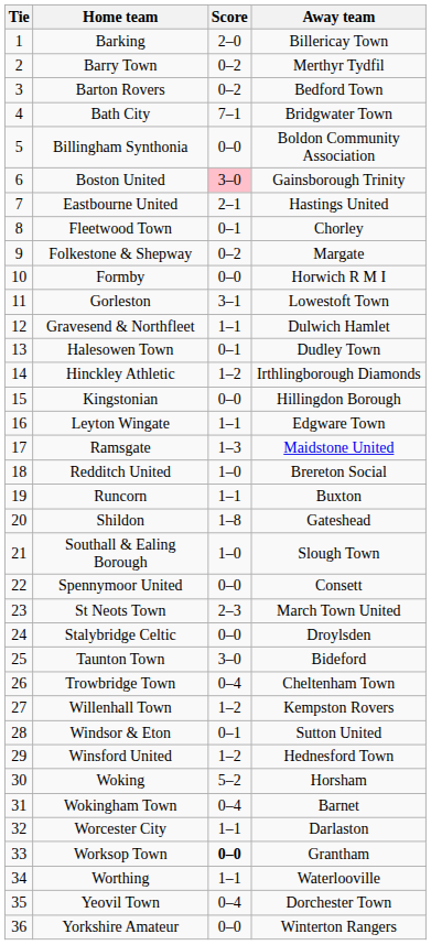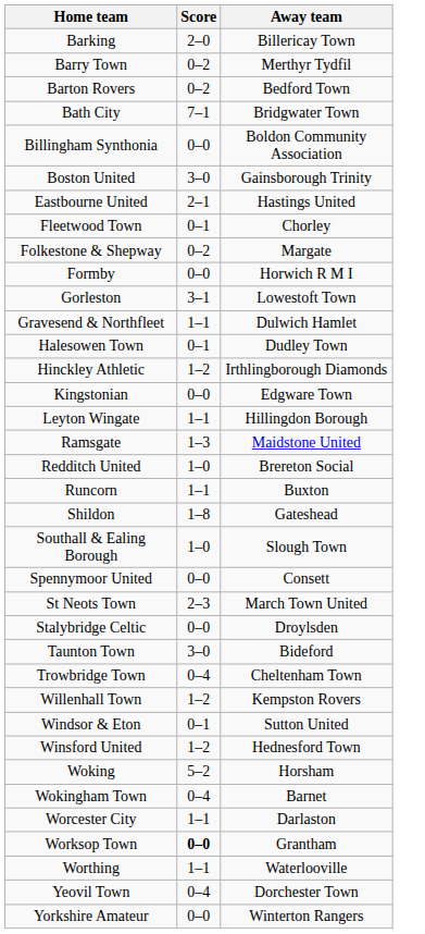 <table class="wikitable" style="text-align:center;">
 <tr>
-<th width=20>Tie</th>
 <th width=175>Home team</th>
 <th width=20>Score</th>
 <th width=175>Away team</th>
 </tr>
 <tr>
-<td>1</td>
 <td>Barking</td>
 <td>2–0</td>
 <td>Billericay Town</td>
 </tr>
 <tr>
-<td>2</td>
 <td>Barry Town</td>
 <td>0–2</td>
 <td>Merthyr Tydfil</td>
 </tr>
 <tr>
-<td>3</td>
 <td>Barton Rovers</td>
 <td>0–2</td>
 <td>Bedford Town</td>
 </tr>
 <tr>
-<td>4</td>
 <td>Bath City</td>
 <td>7–1</td>
 <td>Bridgwater Town</td>
 </tr>
 <tr>
-<td>5</td>
 <td>Billingham Synthonia</td>
 <td>0–0</td>
 <td>Boldon Community Association</td>
 </tr>
 <tr>
-<td>6</td>
 <td>Boston United</td>
-<td style="background: pink;">3–0</td>
+<td>3–0</td>
 <td>Gainsborough Trinity</td>
 </tr>
 <tr>
-<td>7</td>
 <td>Eastbourne United</td>
 <td>2–1</td>
 <td>Hastings United</td>
 </tr>
 <tr>
-<td>8</td>
 <td>Fleetwood Town</td>
 <td>0–1</td>
 <td>Chorley</td>
 </tr>
 <tr>
-<td>9</td>
 <td>Folkestone & Shepway</td>
 <td>0–2</td>
 <td>Margate</td>
 </tr>
 <tr>
-<td>10</td>
 <td>Formby</td>
 <td>0–0</td>
 <td>Horwich R M I</td>
 </tr>
 <tr>
-<td>11</td>
 <td>Gorleston</td>
 <td>3–1</td>
 <td>Lowestoft Town</td>
 </tr>
 <tr>
-<td>12</td>
 <td>Gravesend & Northfleet</td>
 <td>1–1</td>
 <td>Dulwich Hamlet</td>
 </tr>
 <tr>
-<td>13</td>
 <td>Halesowen Town</td>
 <td>0–1</td>
 <td>Dudley Town</td>
 </tr>
 <tr>
-<td>14</td>
 <td>Hinckley Athletic</td>
 <td>1–2</td>
 <td>Irthlingborough Diamonds</td>
 </tr>
 <tr>
-<td>15</td>
 <td>Kingstonian</td>
 <td>0–0</td>
+<td>Edgware Town</td>
+</tr>
+<tr>
+<td>Leyton Wingate</td>
+<td>1–1</td>
 <td>Hillingdon Borough</td>
 </tr>
 <tr>
-<td>16</td>
-<td>Leyton Wingate</td>
-<td>1–1</td>
-<td>Edgware Town</td>
-</tr>
-<tr>
-<td>17</td>
 <td>Ramsgate</td>
 <td>1–3</td>
 <td><a href='#'>Maidstone United</a></td>
 </tr>
 <tr>
-<td>18</td>
 <td>Redditch United</td>
 <td>1–0</td>
 <td>Brereton Social</td>
 </tr>
 <tr>
-<td>19</td>
 <td>Runcorn</td>
 <td>1–1</td>
 <td>Buxton</td>
 </tr>
 <tr>
-<td>20</td>
 <td>Shildon</td>
 <td>1–8</td>
 <td>Gateshead</td>
 </tr>
 <tr>
-<td>21</td>
 <td>Southall & Ealing Borough</td>
 <td>1–0</td>
 <td>Slough Town</td>
 </tr>
 <tr>
-<td>22</td>
 <td>Spennymoor United</td>
 <td>0–0</td>
 <td>Consett</td>
 </tr>
 <tr>
-<td>23</td>
 <td>St Neots Town</td>
 <td>2–3</td>
 <td>March Town United</td>
 </tr>
 <tr>
-<td>24</td>
 <td>Stalybridge Celtic</td>
 <td>0–0</td>
 <td>Droylsden</td>
 </tr>
 <tr>
-<td>25</td>
 <td>Taunton Town</td>
 <td>3–0</td>
 <td>Bideford</td>
 </tr>
 <tr>
-<td>26</td>
 <td>Trowbridge Town</td>
 <td>0–4</td>
 <td>Cheltenham Town</td>
 </tr>
 <tr>
-<td>27</td>
 <td>Willenhall Town</td>
 <td>1–2</td>
 <td>Kempston Rovers</td>
 </tr>
 <tr>
-<td>28</td>
 <td>Windsor & Eton</td>
 <td>0–1</td>
 <td>Sutton United</td>
 </tr>
 <tr>
-<td>29</td>
 <td>Winsford United</td>
 <td>1–2</td>
 <td>Hednesford Town</td>
 </tr>
 <tr>
-<td>30</td>
 <td>Woking</td>
 <td>5–2</td>
 <td>Horsham</td>
 </tr>
 <tr>
-<td>31</td>
 <td>Wokingham Town</td>
 <td>0–4</td>
 <td>Barnet</td>
 </tr>
 <tr>
-<td>32</td>
 <td>Worcester City</td>
 <td>1–1</td>
 <td>Darlaston</td>
 </tr>
 <tr>
-<td>33</td>
 <td>Worksop Town</td>
 <td><strong>0–0</strong></td>
 <td>Grantham</td>
 </tr>
 <tr>
-<td>34</td>
 <td>Worthing</td>
 <td>1–1</td>
 <td>Waterlooville</td>
 </tr>
 <tr>
-<td>35</td>
 <td>Yeovil Town</td>
 <td>0–4</td>
 <td>Dorchester Town</td>
 </tr>
 <tr>
-<td>36</td>
 <td>Yorkshire Amateur</td>
 <td>0–0</td>
 <td>Winterton Rangers</td>
 </tr>
 </table>
